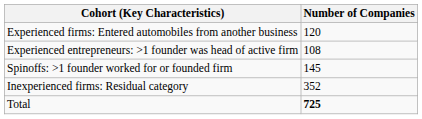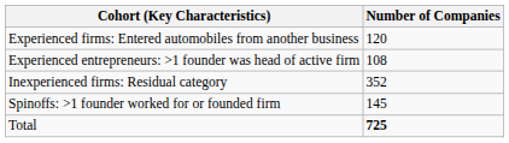 <table class="wikitable">
 <tr>
 <th>Cohort (Key Characteristics)</th>
 <th>Number of Companies</th>
 </tr>
 <tr>
 <td>Experienced firms: Entered automobiles from another business</td>
 <td>120</td>
 </tr>
 <tr>
 <td>Experienced entrepreneurs: >1 founder was head of active firm</td>
 <td>108</td>
 </tr>
 <tr>
+<td>Inexperienced firms: Residual category</td>
+<td>352</td>
+</tr>
+<tr>
 <td>Spinoffs: >1 founder worked for or founded firm</td>
 <td>145</td>
-</tr>
-<tr>
-<td>Inexperienced firms: Residual category</td>
-<td>352</td>
 </tr>
 <tr>
 <td>Total</td>
 <td><strong>725</strong></td>
 </tr>
 </table>
